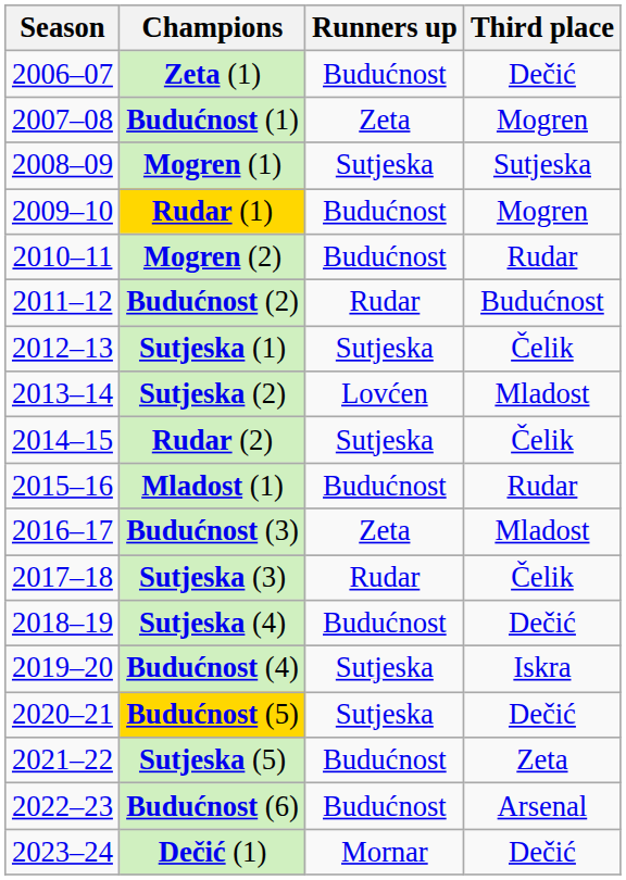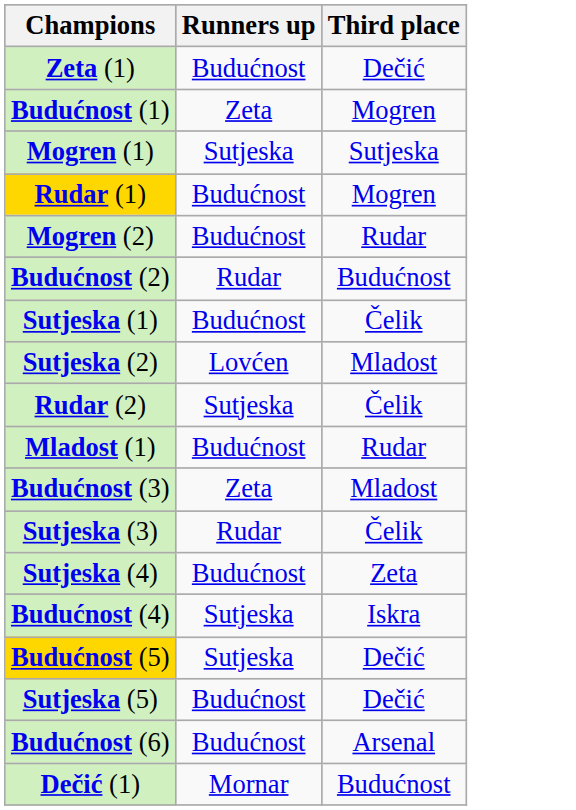 <table class="wikitable sortable" style="text-align: center">
 <tr>
-<th>Season</th>
 <th>Champions</th>
 <th>Runners up</th>
 <th>Third place</th>
 </tr>
 <tr>
-<td><a href='#'>2006–07</a></td>
 <td bgcolor="#D0F0C0"><strong><a href='#'>Zeta</a></strong> (1)</td>
 <td><a href='#'>Budućnost</a></td>
 <td><a href='#'>Dečić</a></td>
 </tr>
 <tr>
-<td><a href='#'>2007–08</a></td>
 <td bgcolor="#D0F0C0"><strong><a href='#'>Budućnost</a></strong> (1)</td>
 <td><a href='#'>Zeta</a></td>
 <td><a href='#'>Mogren</a></td>
 </tr>
 <tr>
-<td><a href='#'>2008–09</a></td>
 <td bgcolor="#D0F0C0"><strong><a href='#'>Mogren</a></strong> (1)</td>
 <td><a href='#'>Sutjeska</a></td>
 <td><a href='#'>Sutjeska</a></td>
 </tr>
 <tr>
-<td><a href='#'>2009–10</a></td>
 <td bgcolor="gold"><strong><a href='#'>Rudar</a></strong> (1)</td>
 <td><a href='#'>Budućnost</a></td>
 <td><a href='#'>Mogren</a></td>
 </tr>
 <tr>
-<td><a href='#'>2010–11</a></td>
 <td bgcolor="#D0F0C0"><strong><a href='#'>Mogren</a></strong> (2)</td>
 <td><a href='#'>Budućnost</a></td>
 <td><a href='#'>Rudar</a></td>
 </tr>
 <tr>
-<td><a href='#'>2011–12</a></td>
 <td bgcolor="#D0F0C0"><strong><a href='#'>Budućnost</a></strong> (2)</td>
 <td><a href='#'>Rudar</a></td>
 <td><a href='#'>Budućnost</a></td>
 </tr>
 <tr>
-<td><a href='#'>2012–13</a></td>
 <td bgcolor="#D0F0C0"><strong><a href='#'>Sutjeska</a></strong> (1)</td>
-<td><a href='#'>Sutjeska</a></td>
+<td><a href='#'>Budućnost</a></td>
 <td><a href='#'>Čelik</a></td>
 </tr>
 <tr>
-<td><a href='#'>2013–14</a></td>
 <td bgcolor="#D0F0C0"><strong><a href='#'>Sutjeska</a></strong> (2)</td>
 <td><a href='#'>Lovćen</a></td>
 <td><a href='#'>Mladost</a></td>
 </tr>
 <tr>
-<td><a href='#'>2014–15</a></td>
 <td bgcolor="#D0F0C0"><strong><a href='#'>Rudar</a></strong> (2)</td>
 <td><a href='#'>Sutjeska</a></td>
 <td><a href='#'>Čelik</a></td>
 </tr>
 <tr>
-<td><a href='#'>2015–16</a></td>
 <td bgcolor="#D0F0C0"><strong><a href='#'>Mladost</a></strong> (1)</td>
 <td><a href='#'>Budućnost</a></td>
 <td><a href='#'>Rudar</a></td>
 </tr>
 <tr>
-<td><a href='#'>2016–17</a></td>
 <td bgcolor="#D0F0C0"><strong><a href='#'>Budućnost</a></strong> (3)</td>
 <td><a href='#'>Zeta</a></td>
 <td><a href='#'>Mladost</a></td>
 </tr>
 <tr>
-<td><a href='#'>2017–18</a></td>
 <td bgcolor="#D0F0C0"><strong><a href='#'>Sutjeska</a></strong> (3)</td>
 <td><a href='#'>Rudar</a></td>
 <td><a href='#'>Čelik</a></td>
 </tr>
 <tr>
-<td><a href='#'>2018–19</a></td>
 <td bgcolor="#D0F0C0"><strong><a href='#'>Sutjeska</a></strong> (4)</td>
 <td><a href='#'>Budućnost</a></td>
-<td><a href='#'>Dečić</a></td>
+<td><a href='#'>Zeta</a></td>
 </tr>
 <tr>
-<td><a href='#'>2019–20</a></td>
 <td bgcolor="#D0F0C0"><strong><a href='#'>Budućnost</a></strong> (4)</td>
 <td><a href='#'>Sutjeska</a></td>
 <td><a href='#'>Iskra</a></td>
 </tr>
 <tr>
-<td><a href='#'>2020–21</a></td>
 <td bgcolor="gold"><strong><a href='#'>Budućnost</a></strong> (5)</td>
 <td><a href='#'>Sutjeska</a></td>
 <td><a href='#'>Dečić</a></td>
 </tr>
 <tr>
-<td><a href='#'>2021–22</a></td>
 <td bgcolor="#D0F0C0"><strong><a href='#'>Sutjeska</a></strong> (5)</td>
 <td><a href='#'>Budućnost</a></td>
-<td><a href='#'>Zeta</a></td>
+<td><a href='#'>Dečić</a></td>
 </tr>
 <tr>
-<td><a href='#'>2022–23</a></td>
 <td bgcolor="#D0F0C0"><strong><a href='#'>Budućnost</a></strong> (6)</td>
 <td><a href='#'>Budućnost</a></td>
 <td><a href='#'>Arsenal</a></td>
 </tr>
 <tr>
-<td><a href='#'>2023–24</a></td>
 <td bgcolor="#D0F0C0"><strong><a href='#'>Dečić</a></strong> (1)</td>
 <td><a href='#'>Mornar</a></td>
-<td><a href='#'>Dečić</a></td>
+<td><a href='#'>Budućnost</a></td>
 </tr>
 </table>
